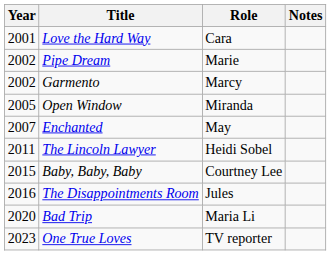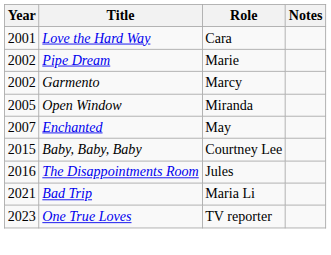 <table class="wikitable sortable">
 <tr>
 <th>Year</th>
 <th>Title</th>
 <th>Role</th>
 <th>Notes</th>
 </tr>
 <tr>
 <td>2001</td>
 <td><em><a href='#'>Love the Hard Way</a></em></td>
 <td>Cara</td>
 <td></td>
 </tr>
 <tr>
 <td>2002</td>
 <td><em><a href='#'>Pipe Dream</a></em></td>
 <td>Marie</td>
 <td></td>
 </tr>
 <tr>
 <td>2002</td>
 <td><em>Garmento</em></td>
 <td>Marcy</td>
 <td></td>
 </tr>
 <tr>
 <td>2005</td>
 <td><em>Open Window</em></td>
 <td>Miranda</td>
 <td></td>
 </tr>
 <tr>
 <td>2007</td>
 <td><em><a href='#'>Enchanted</a></em></td>
 <td>May</td>
 <td></td>
 </tr>
 <tr>
-<td>2011</td>
-<td><em><a href='#'>The Lincoln Lawyer</a></em></td>
-<td>Heidi Sobel</td>
-<td></td>
-</tr>
-<tr>
 <td>2015</td>
 <td><em>Baby, Baby, Baby</em></td>
 <td>Courtney Lee</td>
 <td></td>
 </tr>
 <tr>
 <td>2016</td>
 <td><em><a href='#'>The Disappointments Room</a></em></td>
 <td>Jules</td>
 <td></td>
 </tr>
 <tr>
-<td>2020</td>
+<td>2021</td>
 <td><em><a href='#'>Bad Trip</a></em></td>
 <td>Maria Li</td>
 <td></td>
 </tr>
 <tr>
 <td>2023</td>
 <td><em><a href='#'>One True Loves</a></em></td>
 <td>TV reporter</td>
 <td></td>
 </tr>
 </table>
